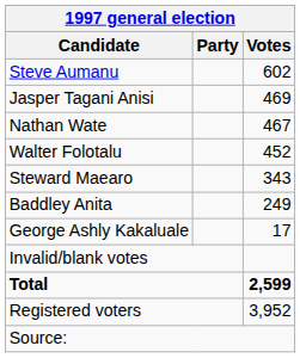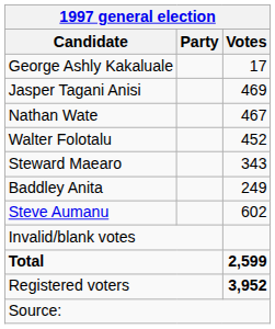 <table class=wikitable style=text-align:left>
 <tr>
 <th colspan=3><a href='#'>1997 general election</a></th>
 </tr>
 <tr>
 <th>Candidate</th>
 <th>Party</th>
 <th>Votes</th>
 </tr>
 <tr>
-<td><a href='#'>Steve Aumanu</a></td>
+<td>George Ashly Kakaluale</td>
 <td></td>
-<td align=right>602</td>
+<td align=right>17</td>
 </tr>
 <tr>
 <td>Jasper Tagani Anisi</td>
 <td></td>
 <td align=right>469</td>
 </tr>
 <tr>
 <td>Nathan Wate</td>
 <td></td>
 <td align=right>467</td>
 </tr>
 <tr>
 <td>Walter Folotalu</td>
 <td></td>
 <td align=right>452</td>
 </tr>
 <tr>
 <td>Steward Maearo</td>
 <td></td>
 <td align=right>343</td>
 </tr>
 <tr>
 <td>Baddley Anita</td>
 <td></td>
 <td align=right>249</td>
 </tr>
 <tr>
-<td>George Ashly Kakaluale</td>
+<td><a href='#'>Steve Aumanu</a></td>
 <td></td>
-<td align=right>17</td>
+<td align=right>602</td>
 </tr>
 <tr>
 <td colspan=2>Invalid/blank votes</td>
 <td></td>
 </tr>
 <tr>
 <td colspan=2><strong>Total</strong></td>
 <td align=right><strong>2,599</strong></td>
 </tr>
 <tr>
 <td colspan=2>Registered voters</td>
-<td align=right>3,952</td>
+<td align=right><strong>3,952</strong></td>
 </tr>
 <tr>
 <td colspan=3>Source: </td>
 </tr>
 </table>
